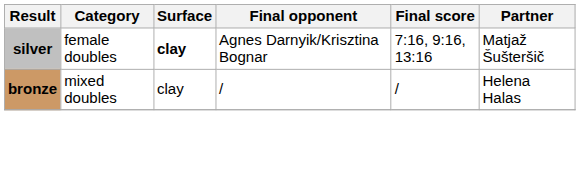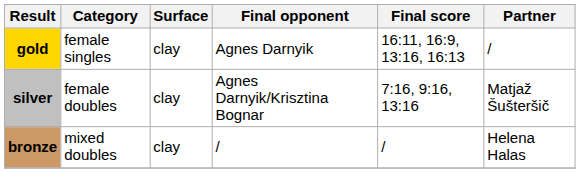 <table class=wikitable>
 <tr>
 <th>Result</th>
 <th>Category</th>
 <th>Surface</th>
 <th>Final opponent</th>
 <th>Final score</th>
 <th>Partner</th>
 </tr>
 <tr bgcolor=white>
+<th style="background:gold;"><strong>gold</strong></th>
+<td>female singles</td>
+<td>clay</td>
+<td> Agnes Darnyik</td>
+<td>16:11, 16:9, 13:16, 16:13</td>
+<td>/</td>
+</tr>
+<tr bgcolor=white>
 <th style="background:silver;"><strong>silver</strong></th>
 <td>female doubles</td>
-<td><strong>clay</strong></td>
+<td>clay</td>
 <td> Agnes Darnyik/Krisztina Bognar</td>
 <td>7:16, 9:16, 13:16</td>
 <td> Matjaž Šušteršič</td>
 </tr>
 <tr bgcolor=white>
 <th style="background:#c96;"><strong>bronze</strong></th>
 <td>mixed doubles</td>
 <td>clay</td>
 <td>/</td>
 <td>/</td>
 <td> Helena Halas</td>
 </tr>
 <tr bgcolor=moccasin>
 </tr>
 </table>
